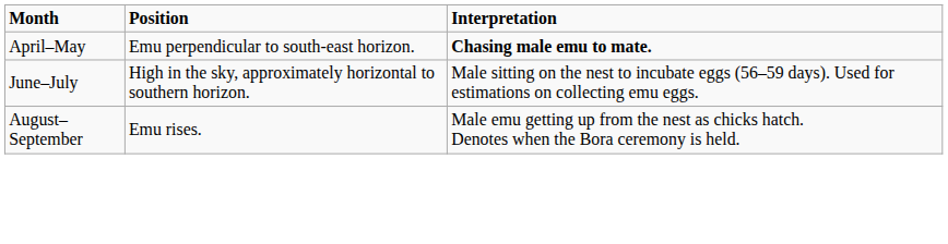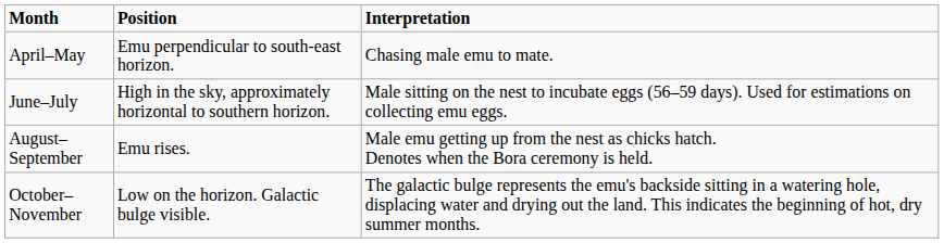 <table class="wikitable">
 <tr>
 <td><strong>Month</strong></td>
 <td><strong>Position</strong></td>
 <td><strong>Interpretation</strong></td>
 </tr>
 <tr>
 <td>April–May</td>
 <td>Emu perpendicular to south-east horizon.</td>
-<td><strong>Chasing male emu to mate.</strong></td>
+<td>Chasing male emu to mate.</td>
 </tr>
 <tr>
 <td>June–July</td>
 <td>High in the sky, approximately horizontal to southern horizon.</td>
 <td>Male sitting on the nest to incubate eggs (56–59 days). Used for  estimations on collecting emu eggs.</td>
 </tr>
 <tr>
 <td>August–September</td>
 <td>Emu rises.</td>
 <td>Male emu getting up from the nest as chicks hatch.<br>Denotes when the Bora ceremony is held.</td>
 </tr>
+<tr>
+<td>October–November</td>
+<td>Low on the horizon. Galactic bulge visible.</td>
+<td>The galactic bulge represents the emu's backside sitting in a watering  hole, displacing water and drying out the land. This indicates the beginning  of hot, dry summer months.</td>
+</tr>
 </table>
